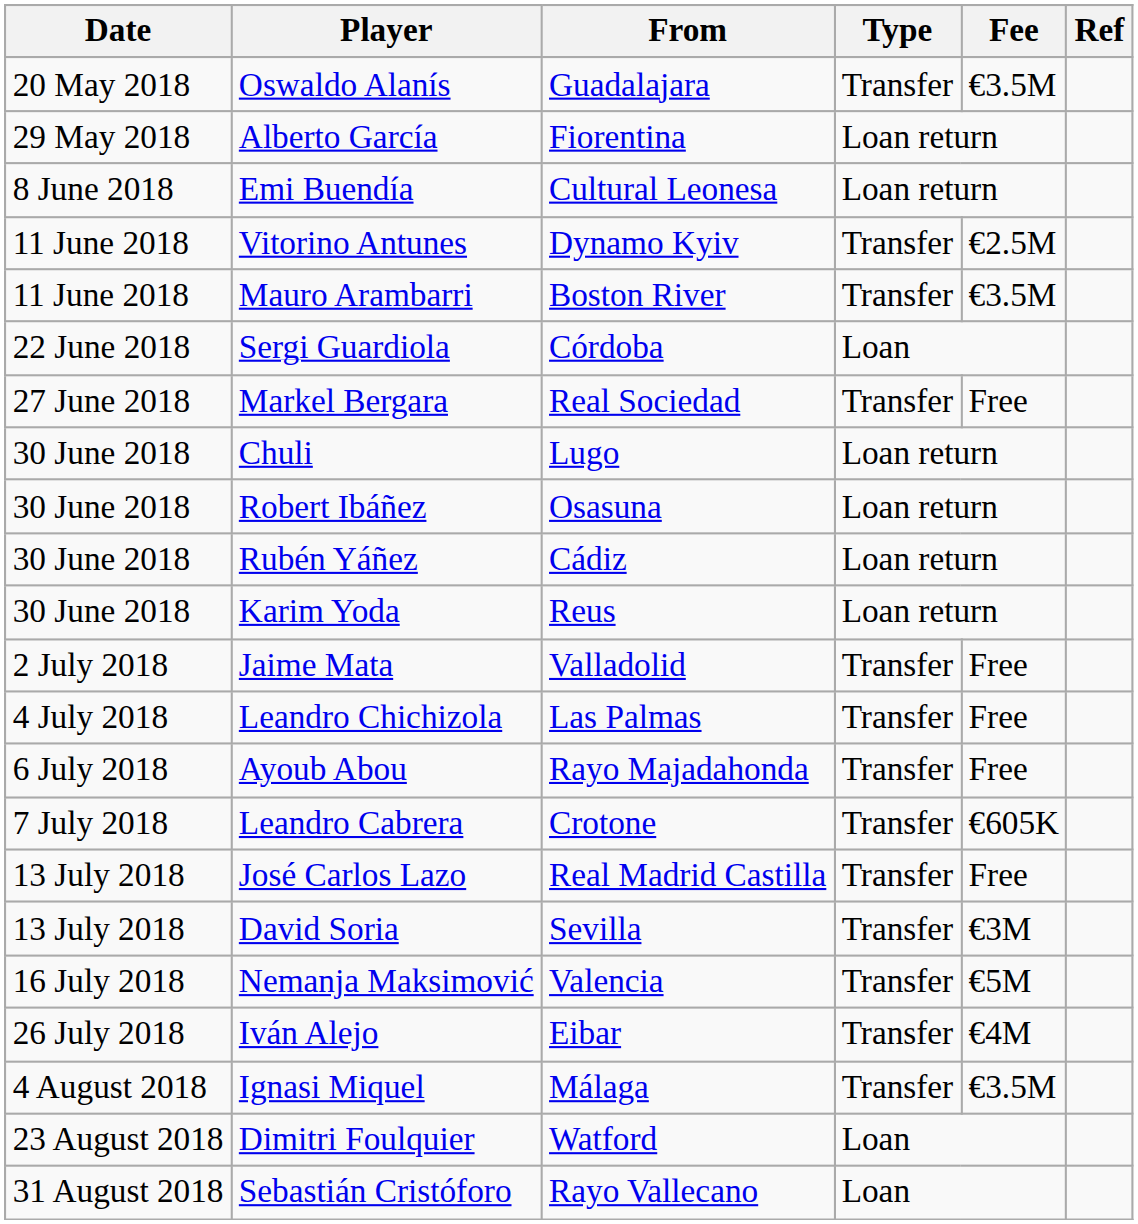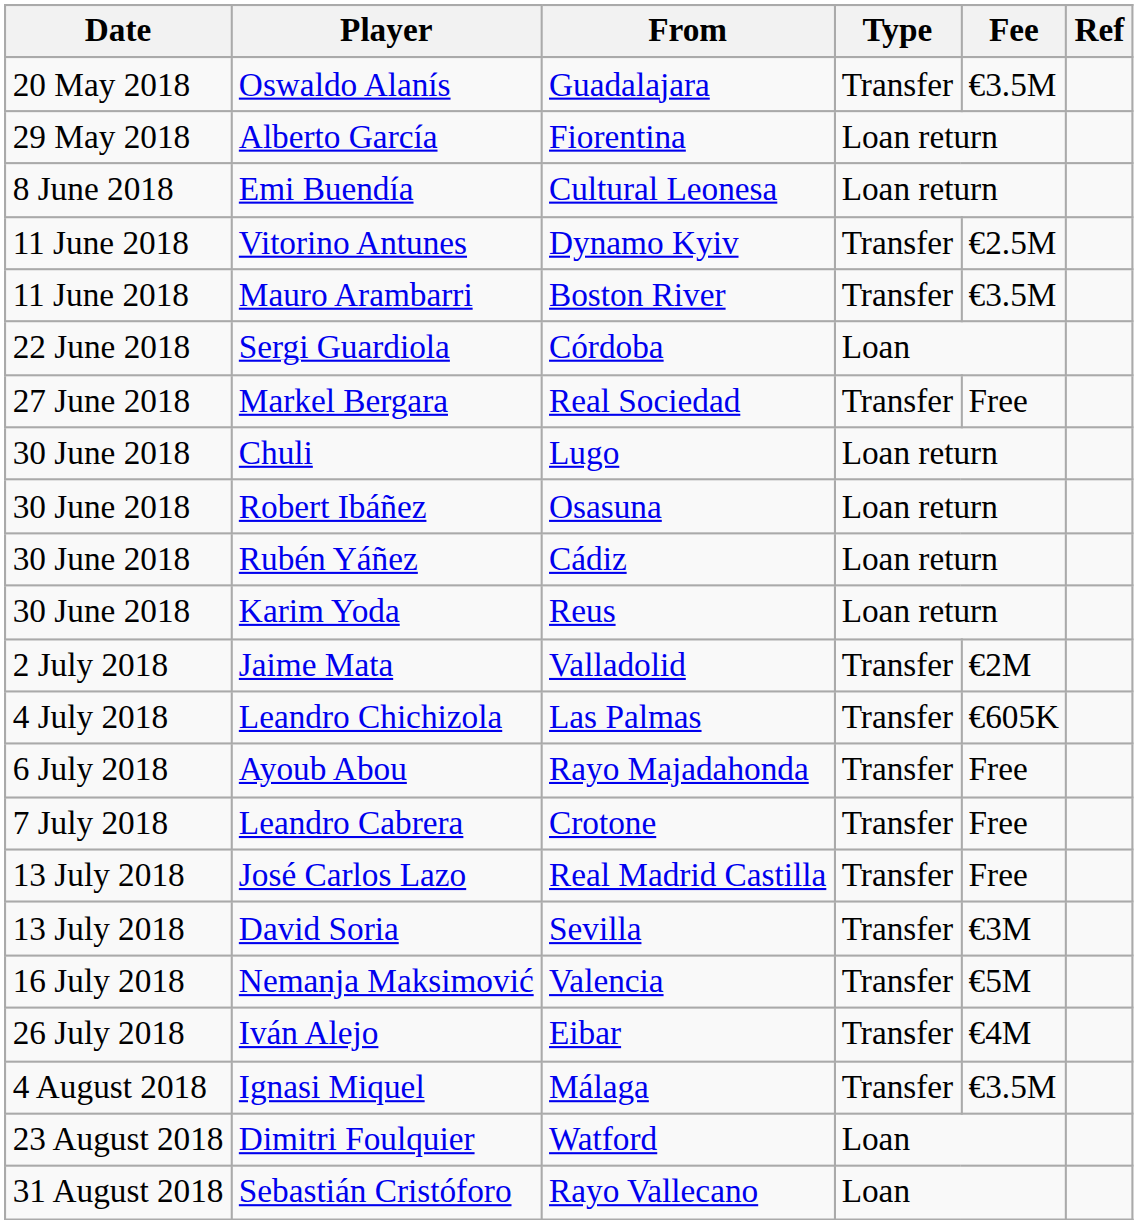 <table class="wikitable">
 <tr>
 <th>Date</th>
 <th>Player</th>
 <th>From</th>
 <th>Type</th>
 <th>Fee</th>
 <th>Ref</th>
 </tr>
 <tr>
 <td>20 May 2018</td>
 <td> <a href='#'>Oswaldo Alanís</a></td>
 <td> <a href='#'>Guadalajara</a></td>
 <td>Transfer</td>
 <td>€3.5M</td>
 <td></td>
 </tr>
 <tr>
 <td>29 May 2018</td>
 <td> <a href='#'>Alberto García</a></td>
 <td> <a href='#'>Fiorentina</a></td>
 <td colspan=2>Loan return</td>
 <td></td>
 </tr>
 <tr>
 <td>8 June 2018</td>
 <td> <a href='#'>Emi Buendía</a></td>
 <td> <a href='#'>Cultural Leonesa</a></td>
 <td colspan=2>Loan return</td>
 <td></td>
 </tr>
 <tr>
 <td>11 June 2018</td>
 <td> <a href='#'>Vitorino Antunes</a></td>
 <td> <a href='#'>Dynamo Kyiv</a></td>
 <td>Transfer</td>
 <td>€2.5M</td>
 <td></td>
 </tr>
 <tr>
 <td>11 June 2018</td>
 <td> <a href='#'>Mauro Arambarri</a></td>
 <td> <a href='#'>Boston River</a></td>
 <td>Transfer</td>
 <td>€3.5M</td>
 <td></td>
 </tr>
 <tr>
 <td>22 June 2018</td>
 <td> <a href='#'>Sergi Guardiola</a></td>
 <td> <a href='#'>Córdoba</a></td>
 <td colspan=2>Loan</td>
 <td></td>
 </tr>
 <tr>
 <td>27 June 2018</td>
 <td> <a href='#'>Markel Bergara</a></td>
 <td> <a href='#'>Real Sociedad</a></td>
 <td>Transfer</td>
 <td>Free</td>
 <td></td>
 </tr>
 <tr>
 <td>30 June 2018</td>
 <td> <a href='#'>Chuli</a></td>
 <td> <a href='#'>Lugo</a></td>
 <td colspan=2>Loan return</td>
 <td></td>
 </tr>
 <tr>
 <td>30 June 2018</td>
 <td> <a href='#'>Robert Ibáñez</a></td>
 <td> <a href='#'>Osasuna</a></td>
 <td colspan=2>Loan return</td>
 <td></td>
 </tr>
 <tr>
 <td>30 June 2018</td>
 <td> <a href='#'>Rubén Yáñez</a></td>
 <td> <a href='#'>Cádiz</a></td>
 <td colspan=2>Loan return</td>
 <td></td>
 </tr>
 <tr>
 <td>30 June 2018</td>
 <td> <a href='#'>Karim Yoda</a></td>
 <td> <a href='#'>Reus</a></td>
 <td colspan=2>Loan return</td>
 <td></td>
 </tr>
 <tr>
 <td>2 July 2018</td>
 <td> <a href='#'>Jaime Mata</a></td>
 <td> <a href='#'>Valladolid</a></td>
 <td>Transfer</td>
-<td>Free</td>
+<td>€2M</td>
 <td></td>
 </tr>
 <tr>
 <td>4 July 2018</td>
 <td> <a href='#'>Leandro Chichizola</a></td>
 <td> <a href='#'>Las Palmas</a></td>
 <td>Transfer</td>
-<td>Free</td>
+<td>€605K</td>
 <td></td>
 </tr>
 <tr>
 <td>6 July 2018</td>
 <td> <a href='#'>Ayoub Abou</a></td>
 <td> <a href='#'>Rayo Majadahonda</a></td>
 <td>Transfer</td>
 <td>Free</td>
 <td></td>
 </tr>
 <tr>
 <td>7 July 2018</td>
 <td> <a href='#'>Leandro Cabrera</a></td>
 <td> <a href='#'>Crotone</a></td>
 <td>Transfer</td>
-<td>€605K</td>
+<td>Free</td>
 <td></td>
 </tr>
 <tr>
 <td>13 July 2018</td>
 <td> <a href='#'>José Carlos Lazo</a></td>
 <td> <a href='#'>Real Madrid Castilla</a></td>
 <td>Transfer</td>
 <td>Free</td>
 <td></td>
 </tr>
 <tr>
 <td>13 July 2018</td>
 <td> <a href='#'>David Soria</a></td>
 <td> <a href='#'>Sevilla</a></td>
 <td>Transfer</td>
 <td>€3M</td>
 <td></td>
 </tr>
 <tr>
 <td>16 July 2018</td>
 <td> <a href='#'>Nemanja Maksimović</a></td>
 <td> <a href='#'>Valencia</a></td>
 <td>Transfer</td>
 <td>€5M</td>
 <td></td>
 </tr>
 <tr>
 <td>26 July 2018</td>
 <td> <a href='#'>Iván Alejo</a></td>
 <td> <a href='#'>Eibar</a></td>
 <td>Transfer</td>
 <td>€4M</td>
 <td></td>
 </tr>
 <tr>
 <td>4 August 2018</td>
 <td> <a href='#'>Ignasi Miquel</a></td>
 <td> <a href='#'>Málaga</a></td>
 <td>Transfer</td>
 <td>€3.5M</td>
 <td></td>
 </tr>
 <tr>
 <td>23 August 2018</td>
 <td> <a href='#'>Dimitri Foulquier</a></td>
 <td> <a href='#'>Watford</a></td>
 <td colspan=2>Loan</td>
 <td></td>
 </tr>
 <tr>
 <td>31 August 2018</td>
 <td> <a href='#'>Sebastián Cristóforo</a></td>
 <td> <a href='#'>Rayo Vallecano</a></td>
 <td colspan=2>Loan</td>
 <td></td>
 </tr>
 <tr>
 </tr>
 </table>
